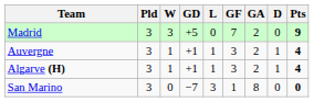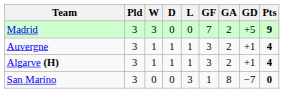 <table class="wikitable" style="text-align:center;">
 <tr>
 <th width=175>Team</th>
 <th width=20 abbr="Played">Pld</th>
 <th width=20 abbr="Won">W</th>
-<th width=20 abbr="Goal difference">GD</th>
+<th width=20 abbr="Drawn">D</th>
 <th width=20 abbr="Lost">L</th>
 <th width=20 abbr="Goals for">GF</th>
 <th width=20 abbr="Goals against">GA</th>
-<th width=20 abbr="Drawn">D</th>
+<th width=20 abbr="Goal difference">GD</th>
 <th width=20 abbr="Points">Pts</th>
 </tr>
 <tr bgcolor=#ccffcc>
 <td align=left> <a href='#'>Madrid</a></td>
 <td>3</td>
 <td>3</td>
-<td>+5</td>
+<td>0</td>
 <td>0</td>
 <td>7</td>
 <td>2</td>
-<td>0</td>
+<td>+5</td>
 <td><strong>9</strong></td>
 </tr>
 <tr>
 <td align=left> <a href='#'>Auvergne</a></td>
 <td>3</td>
 <td>1</td>
-<td>+1</td>
+<td>1</td>
 <td>1</td>
 <td>3</td>
 <td>2</td>
-<td>1</td>
+<td>+1</td>
 <td><strong>4</strong></td>
 </tr>
 <tr>
 <td align=left> <a href='#'>Algarve</a> <strong>(H)</strong></td>
 <td>3</td>
 <td>1</td>
-<td>+1</td>
+<td>1</td>
 <td>1</td>
 <td>3</td>
 <td>2</td>
-<td>1</td>
+<td>+1</td>
 <td><strong>4</strong></td>
 </tr>
 <tr>
 <td align=left> <a href='#'>San Marino</a></td>
 <td>3</td>
 <td>0</td>
-<td>−7</td>
+<td>0</td>
 <td>3</td>
 <td>1</td>
 <td>8</td>
-<td>0</td>
+<td>−7</td>
 <td><strong>0</strong></td>
 </tr>
 </table>
